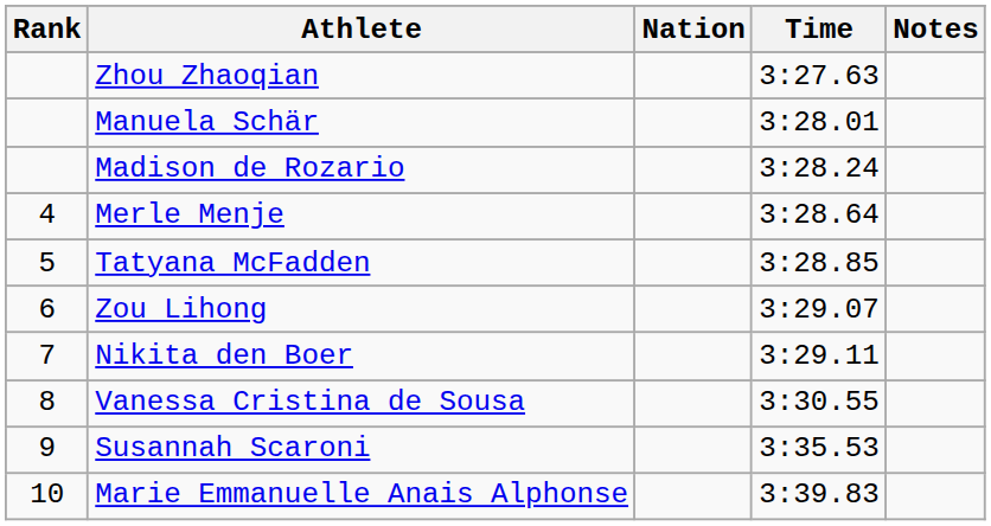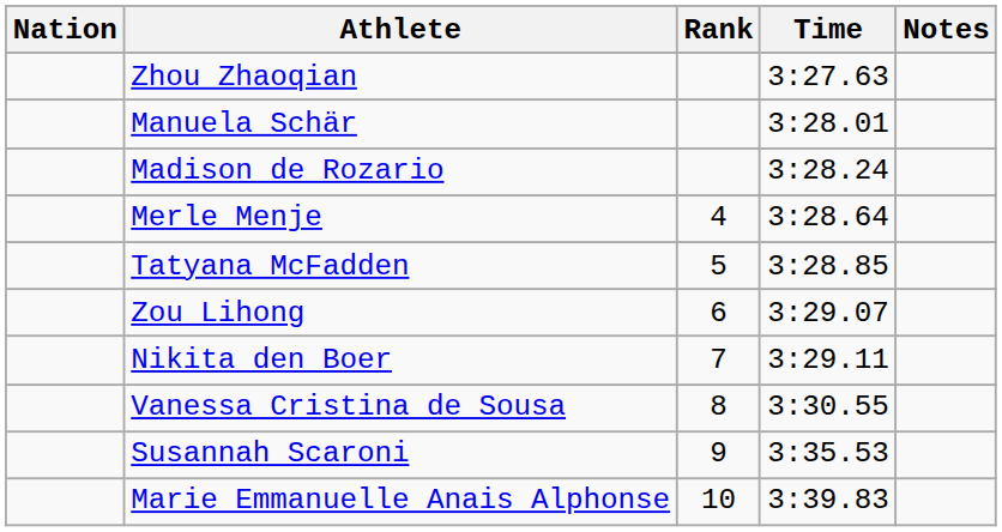 <table class="wikitable sortable" style="text-align:center">
 <tr>
+<th>Nation</th>
+<th>Athlete</th>
 <th>Rank</th>
-<th>Athlete</th>
-<th>Nation</th>
 <th>Time</th>
 <th>Notes</th>
 </tr>
 <tr>
+<td align=left></td>
+<td align=left><a href='#'>Zhou Zhaoqian</a></td>
 <td></td>
-<td align=left><a href='#'>Zhou Zhaoqian</a></td>
-<td align=left></td>
 <td>3:27.63</td>
 <td></td>
 </tr>
 <tr>
+<td align=left></td>
+<td align=left><a href='#'>Manuela Schär</a></td>
 <td></td>
-<td align=left><a href='#'>Manuela Schär</a></td>
-<td align=left></td>
 <td>3:28.01</td>
 <td></td>
 </tr>
 <tr>
+<td align=left></td>
+<td align=left><a href='#'>Madison de Rozario</a></td>
 <td></td>
-<td align=left><a href='#'>Madison de Rozario</a></td>
-<td align=left></td>
 <td>3:28.24</td>
 <td></td>
 </tr>
 <tr>
+<td align=left></td>
+<td align=left><a href='#'>Merle Menje</a></td>
 <td>4</td>
-<td align=left><a href='#'>Merle Menje</a></td>
-<td align=left></td>
 <td>3:28.64</td>
 <td></td>
 </tr>
 <tr>
+<td align=left></td>
+<td align=left><a href='#'>Tatyana McFadden</a></td>
 <td>5</td>
-<td align=left><a href='#'>Tatyana McFadden</a></td>
-<td align=left></td>
 <td>3:28.85</td>
 <td></td>
 </tr>
 <tr>
+<td align=left></td>
+<td align=left><a href='#'>Zou Lihong</a></td>
 <td>6</td>
-<td align=left><a href='#'>Zou Lihong</a></td>
-<td align=left></td>
 <td>3:29.07</td>
 <td></td>
 </tr>
 <tr>
+<td align=left></td>
+<td align=left><a href='#'>Nikita den Boer</a></td>
 <td>7</td>
-<td align=left><a href='#'>Nikita den Boer</a></td>
-<td align=left></td>
 <td>3:29.11</td>
 <td></td>
 </tr>
 <tr>
+<td align=left></td>
+<td align=left><a href='#'>Vanessa Cristina de Sousa</a></td>
 <td>8</td>
-<td align=left><a href='#'>Vanessa Cristina de Sousa</a></td>
-<td align=left></td>
 <td>3:30.55</td>
 <td></td>
 </tr>
 <tr>
+<td align=left></td>
+<td align=left><a href='#'>Susannah Scaroni</a></td>
 <td>9</td>
-<td align=left><a href='#'>Susannah Scaroni</a></td>
-<td align=left></td>
 <td>3:35.53</td>
 <td></td>
 </tr>
 <tr>
+<td align=left></td>
+<td align=left><a href='#'>Marie Emmanuelle Anais Alphonse</a></td>
 <td>10</td>
-<td align=left><a href='#'>Marie Emmanuelle Anais Alphonse</a></td>
-<td align=left></td>
 <td>3:39.83</td>
 <td></td>
 </tr>
 </table>
